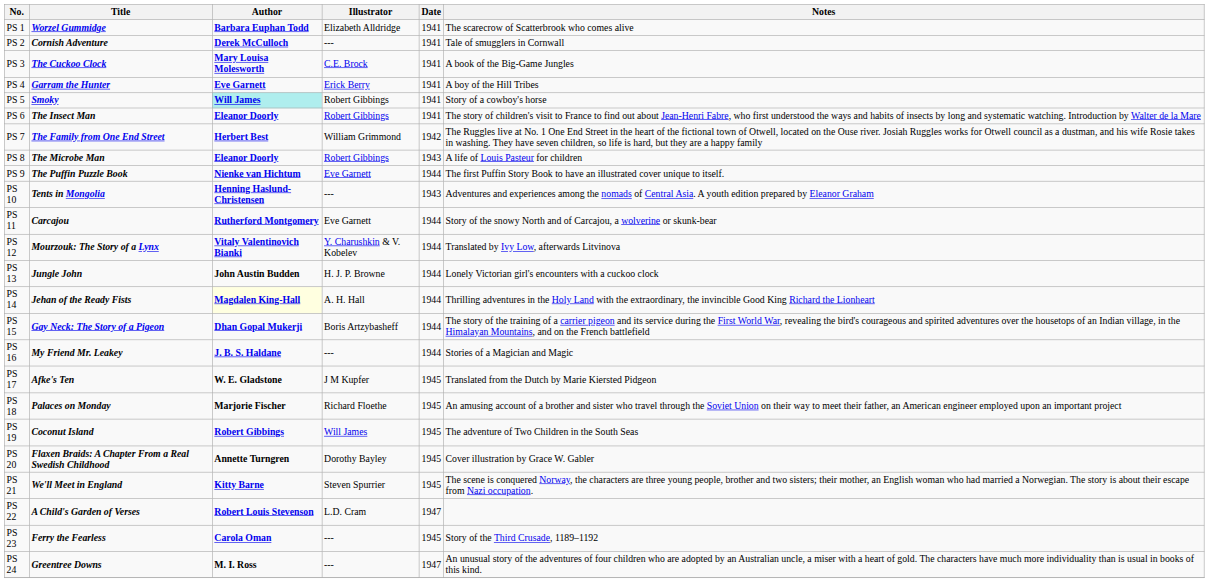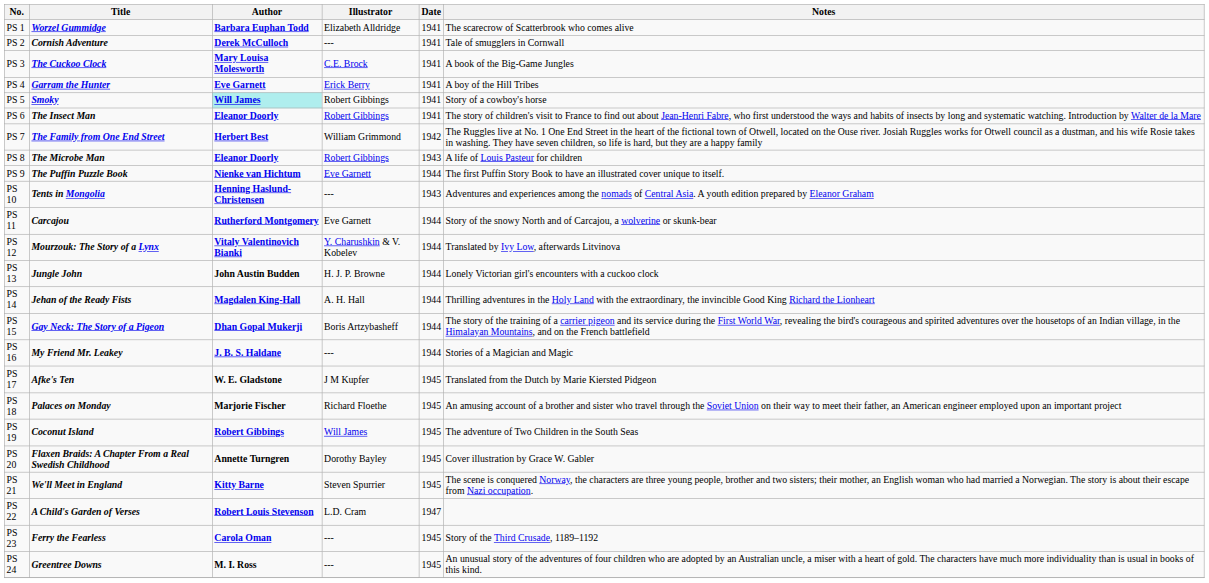 <table class="wikitable sortable">
 <tr>
 <th>No.</th>
 <th>Title</th>
 <th>Author</th>
 <th>Illustrator</th>
 <th>Date</th>
 <th>Notes</th>
 </tr>
 <tr>
 <td>PS 1</td>
 <td><strong><em><a href='#'>Worzel Gummidge</a></em></strong></td>
 <td><strong><a href='#'>Barbara Euphan Todd</a></strong></td>
 <td>Elizabeth Alldridge</td>
 <td>1941</td>
 <td>The scarecrow of Scatterbrook who comes alive</td>
 </tr>
 <tr>
 <td>PS 2</td>
 <td><strong><em>Cornish Adventure</em></strong></td>
 <td><strong><a href='#'>Derek McCulloch</a></strong></td>
 <td>---</td>
 <td>1941</td>
 <td>Tale of smugglers in Cornwall</td>
 </tr>
 <tr>
 <td>PS 3</td>
 <td><strong><em><a href='#'>The Cuckoo Clock</a></em></strong></td>
 <td><strong><a href='#'>Mary Louisa Molesworth</a></strong></td>
 <td><a href='#'>C.E. Brock</a></td>
 <td>1941</td>
 <td>A book of the Big-Game Jungles</td>
 </tr>
 <tr>
 <td>PS 4</td>
 <td><strong><em><a href='#'>Garram the Hunter</a></em></strong></td>
 <td><strong><a href='#'>Eve Garnett</a></strong></td>
 <td><a href='#'>Erick Berry</a></td>
 <td>1941</td>
 <td>A boy of the Hill Tribes</td>
 </tr>
 <tr>
 <td>PS 5</td>
 <td><strong><em><a href='#'>Smoky</a></em></strong></td>
 <td style="background: paleturquoise;"><strong><a href='#'>Will James</a></strong></td>
 <td>Robert Gibbings</td>
 <td>1941</td>
 <td>Story of a cowboy's horse</td>
 </tr>
 <tr>
 <td>PS 6</td>
 <td><strong><em>The Insect Man</em></strong></td>
 <td><strong><a href='#'>Eleanor Doorly</a></strong></td>
 <td><a href='#'>Robert Gibbings</a></td>
 <td>1941</td>
 <td>The story of children's visit to France to find out about <a href='#'>Jean-Henri Fabre</a>, who first understood the ways and habits of insects by long and systematic watching. Introduction by <a href='#'>Walter de la Mare</a></td>
 </tr>
 <tr>
 <td>PS 7</td>
 <td><strong><em><a href='#'>The Family from One End Street</a></em></strong></td>
 <td><strong><a href='#'>Herbert Best</a></strong></td>
 <td>William Grimmond</td>
 <td>1942</td>
 <td>The Ruggles live at No. 1 One End Street in the heart of the fictional town of Otwell, located on the Ouse river. Josiah Ruggles works for Otwell council as a dustman, and his wife Rosie takes in washing. They have seven children, so life is hard, but they are a happy family</td>
 </tr>
 <tr>
 <td>PS 8</td>
 <td><strong><em>The Microbe Man</em></strong></td>
 <td><strong><a href='#'>Eleanor Doorly</a></strong></td>
 <td><a href='#'>Robert Gibbings</a></td>
 <td>1943</td>
 <td>A life of <a href='#'>Louis Pasteur</a> for children</td>
 </tr>
 <tr>
 <td>PS 9</td>
 <td><strong><em>The Puffin Puzzle Book</em></strong></td>
 <td><strong><a href='#'>Nienke van Hichtum</a></strong></td>
 <td><a href='#'>Eve Garnett</a></td>
 <td>1944</td>
 <td>The first Puffin Story Book to have an illustrated cover unique to itself.</td>
 </tr>
 <tr>
 <td>PS 10</td>
 <td><strong><em>Tents in <a href='#'>Mongolia</a></em></strong></td>
 <td><strong><a href='#'>Henning Haslund-Christensen</a></strong></td>
 <td>---</td>
 <td>1943</td>
 <td>Adventures and experiences among the <a href='#'>nomads</a> of <a href='#'>Central Asia</a>. A youth edition prepared by <a href='#'>Eleanor Graham</a></td>
 </tr>
 <tr>
 <td>PS 11</td>
 <td><strong><em>Carcajou</em></strong></td>
 <td><strong><a href='#'>Rutherford Montgomery</a></strong></td>
 <td>Eve Garnett</td>
 <td>1944</td>
 <td>Story of the snowy North and of Carcajou, a <a href='#'>wolverine</a> or skunk-bear</td>
 </tr>
 <tr>
 <td>PS 12</td>
 <td><strong><em>Mourzouk: The Story of a <a href='#'>Lynx</a></em></strong></td>
 <td><strong><a href='#'>Vitaly Valentinovich Bianki</a></strong></td>
 <td><a href='#'>Y. Charushkin</a> & V. Kobelev</td>
 <td>1944</td>
 <td>Translated by <a href='#'>Ivy Low</a>, afterwards Litvinova</td>
 </tr>
 <tr>
 <td>PS 13</td>
 <td><strong><em>Jungle John</em></strong></td>
 <td><strong>John Austin Budden</strong></td>
 <td>H. J. P. Browne</td>
 <td>1944</td>
 <td>Lonely Victorian girl's encounters with a cuckoo clock</td>
 </tr>
 <tr>
 <td>PS 14</td>
 <td><strong><em>Jehan of the Ready Fists</em></strong></td>
-<td style="background: lightyellow;"><strong><a href='#'>Magdalen King-Hall</a></strong></td>
+<td><strong><a href='#'>Magdalen King-Hall</a></strong></td>
 <td>A. H. Hall</td>
 <td>1944</td>
 <td>Thrilling adventures in the <a href='#'>Holy Land</a> with the extraordinary, the invincible Good King <a href='#'>Richard the Lionheart</a></td>
 </tr>
 <tr>
 <td>PS 15</td>
 <td><strong><em><a href='#'>Gay Neck: The Story of a Pigeon</a></em></strong></td>
 <td><strong><a href='#'>Dhan Gopal Mukerji</a></strong></td>
 <td>Boris Artzybasheff</td>
 <td>1944</td>
 <td>The story of the training of a <a href='#'>carrier pigeon</a> and its service during the <a href='#'>First World War</a>, revealing the bird's courageous and spirited adventures over the housetops of an Indian village, in the <a href='#'>Himalayan Mountains</a>, and on the French battlefield</td>
 </tr>
 <tr>
 <td>PS 16</td>
 <td><strong><em>My Friend Mr. Leakey</em></strong></td>
 <td><strong><a href='#'>J. B. S. Haldane</a></strong></td>
 <td>---</td>
 <td>1944</td>
 <td>Stories of a Magician and Magic</td>
 </tr>
 <tr>
 <td>PS 17</td>
 <td><strong><em>Afke's Ten</em></strong></td>
 <td><strong>W. E. Gladstone</strong></td>
 <td>J M Kupfer</td>
 <td>1945</td>
 <td>Translated from the Dutch by Marie Kiersted Pidgeon</td>
 </tr>
 <tr>
 <td>PS 18</td>
 <td><strong><em>Palaces on Monday</em></strong></td>
 <td><strong>Marjorie Fischer</strong></td>
 <td>Richard Floethe</td>
 <td>1945</td>
 <td>An amusing account of a brother and sister who travel through the <a href='#'>Soviet Union</a> on their way to meet their father, an American engineer employed upon an important project</td>
 </tr>
 <tr>
 <td>PS 19</td>
 <td><strong><em>Coconut Island</em></strong></td>
 <td><strong><a href='#'>Robert Gibbings</a></strong></td>
 <td><a href='#'>Will James</a></td>
 <td>1945</td>
 <td>The adventure of Two Children in the South Seas</td>
 </tr>
 <tr>
 <td>PS 20</td>
 <td><strong><em>Flaxen Braids: A Chapter From a Real Swedish Childhood</em></strong></td>
 <td><strong>Annette Turngren</strong></td>
 <td>Dorothy Bayley</td>
 <td>1945</td>
 <td>Cover illustration by Grace W. Gabler</td>
 </tr>
 <tr>
 <td>PS 21</td>
 <td><strong><em>We'll Meet in England</em></strong></td>
 <td><strong><a href='#'>Kitty Barne</a></strong></td>
 <td>Steven Spurrier</td>
 <td>1945</td>
 <td>The scene is conquered <a href='#'>Norway</a>, the characters are three young people, brother and two sisters; their mother, an English woman who had married a Norwegian. The story is about their escape from <a href='#'>Nazi occupation</a>.</td>
 </tr>
 <tr>
 <td>PS 22</td>
 <td><strong><em>A Child's Garden of Verses</em></strong></td>
 <td><strong><a href='#'>Robert Louis Stevenson</a></strong></td>
 <td>L.D. Cram</td>
 <td>1947</td>
 <td></td>
 </tr>
 <tr>
 <td>PS 23</td>
 <td><strong><em>Ferry the Fearless</em></strong></td>
 <td><strong><a href='#'>Carola Oman</a></strong></td>
 <td>---</td>
 <td>1945</td>
 <td>Story of the <a href='#'>Third Crusade</a>, 1189–1192</td>
 </tr>
 <tr>
 <td>PS 24</td>
 <td><strong><em>Greentree Downs</em></strong></td>
 <td><strong>M. I. Ross</strong></td>
 <td>---</td>
-<td>1947</td>
+<td>1945</td>
 <td>An unusual story of the adventures of four children who are adopted by an Australian uncle, a miser with a heart of gold. The characters have much more individuality than is usual in books of this kind.</td>
 </tr>
 <tr>
 </tr>
 </table>
